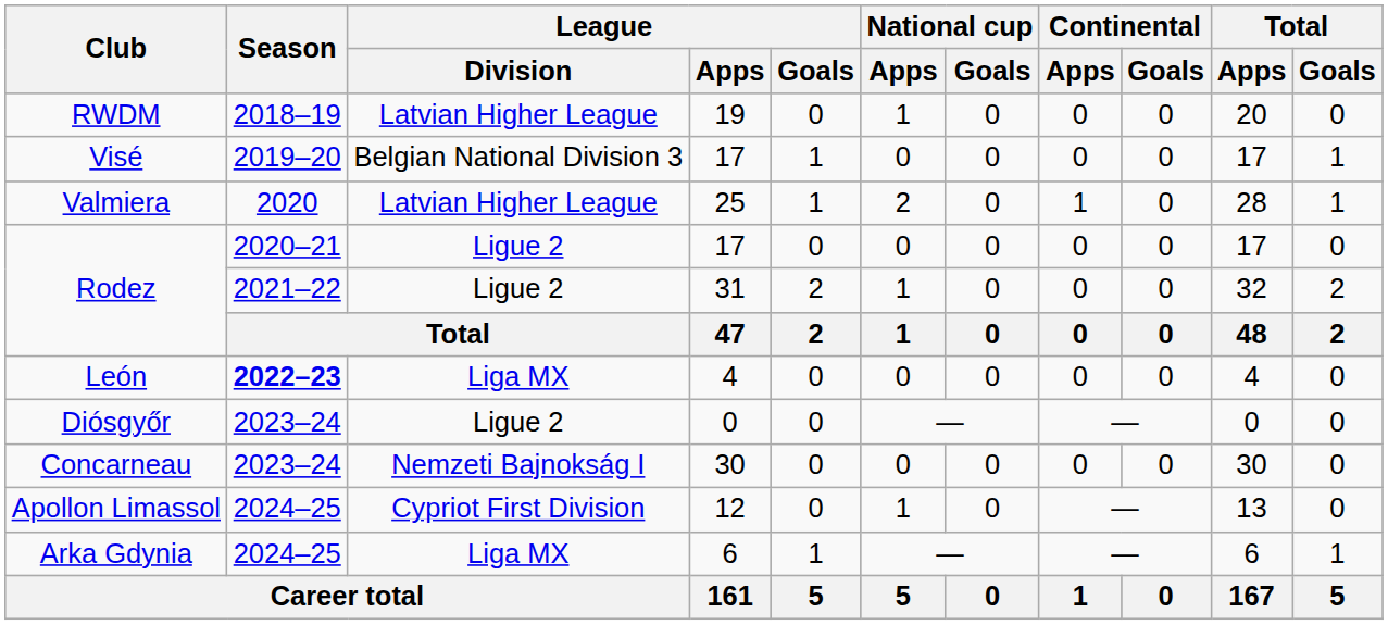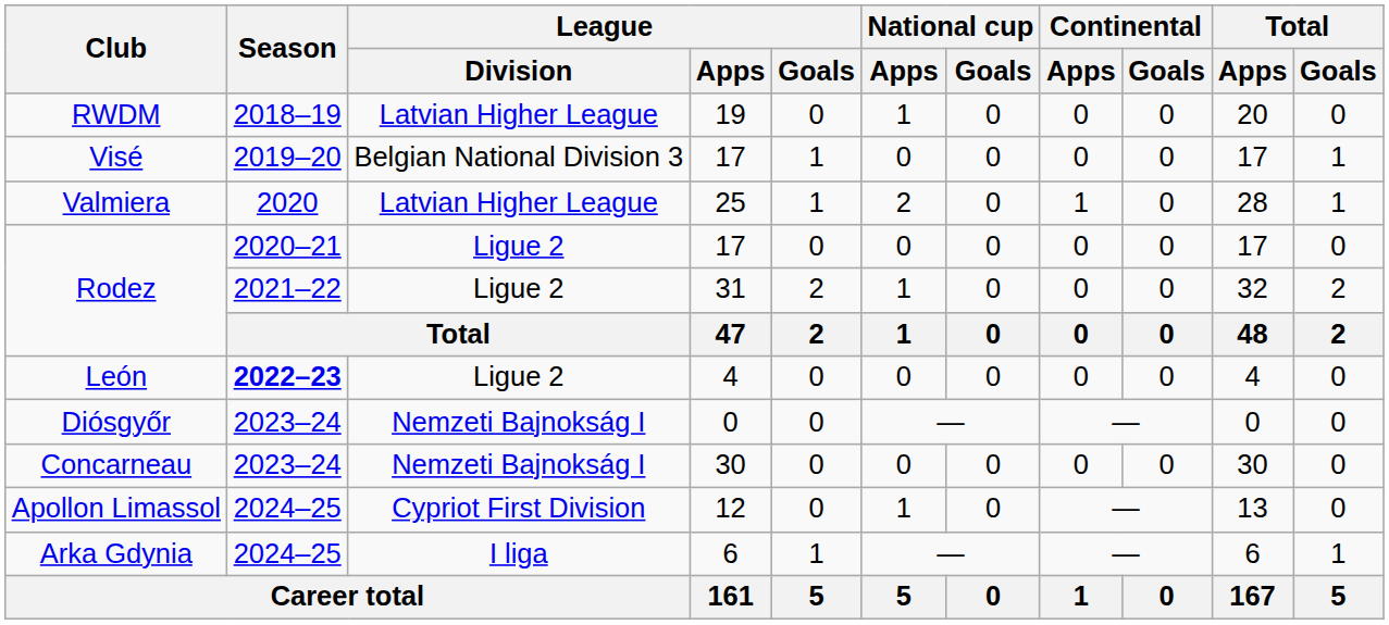 <table class="wikitable" style="text-align: center;">
 <tr>
 <th rowspan="2">Club</th>
 <th rowspan="2">Season</th>
 <th colspan="3">League</th>
 <th colspan="2">National cup</th>
 <th colspan="2">Continental</th>
 <th colspan="2">Total</th>
 </tr>
 <tr>
 <th>Division</th>
 <th>Apps</th>
 <th>Goals</th>
 <th>Apps</th>
 <th>Goals</th>
 <th>Apps</th>
 <th>Goals</th>
 <th>Apps</th>
 <th>Goals</th>
 </tr>
 <tr>
 <td><a href='#'>RWDM</a></td>
 <td><a href='#'>2018–19</a></td>
 <td><a href='#'>Latvian Higher League</a></td>
 <td>19</td>
 <td>0</td>
 <td>1</td>
 <td>0</td>
 <td>0</td>
 <td>0</td>
 <td>20</td>
 <td>0</td>
 </tr>
 <tr>
 <td><a href='#'>Visé</a></td>
 <td><a href='#'>2019–20</a></td>
 <td>Belgian National Division 3</td>
 <td>17</td>
 <td>1</td>
 <td>0</td>
 <td>0</td>
 <td>0</td>
 <td>0</td>
 <td>17</td>
 <td>1</td>
 </tr>
 <tr>
 <td><a href='#'>Valmiera</a></td>
 <td><a href='#'>2020</a></td>
 <td><a href='#'>Latvian Higher League</a></td>
 <td>25</td>
 <td>1</td>
 <td>2</td>
 <td>0</td>
 <td>1</td>
 <td>0</td>
 <td>28</td>
 <td>1</td>
 </tr>
 <tr>
 <td rowspan="3"><a href='#'>Rodez</a></td>
 <td><a href='#'>2020–21</a></td>
 <td><a href='#'>Ligue 2</a></td>
 <td>17</td>
 <td>0</td>
 <td>0</td>
 <td>0</td>
 <td>0</td>
 <td>0</td>
 <td>17</td>
 <td>0</td>
 </tr>
 <tr>
 <td><a href='#'>2021–22</a></td>
 <td>Ligue 2</td>
 <td>31</td>
 <td>2</td>
 <td>1</td>
 <td>0</td>
 <td>0</td>
 <td>0</td>
 <td>32</td>
 <td>2</td>
 </tr>
 <tr>
 <th colspan="2">Total</th>
 <th>47</th>
 <th>2</th>
 <th>1</th>
 <th>0</th>
 <th>0</th>
 <th>0</th>
 <th>48</th>
 <th>2</th>
 </tr>
 <tr>
 <td><a href='#'>León</a></td>
 <td><strong><a href='#'>2022–23</a></strong></td>
-<td><a href='#'>Liga MX</a></td>
+<td>Ligue 2</td>
 <td>4</td>
 <td>0</td>
 <td>0</td>
 <td>0</td>
 <td>0</td>
 <td>0</td>
 <td>4</td>
 <td>0</td>
 </tr>
 <tr>
 <td><a href='#'>Diósgyőr</a></td>
 <td><a href='#'>2023–24</a></td>
-<td>Ligue 2</td>
+<td><a href='#'>Nemzeti Bajnokság I</a></td>
 <td>0</td>
 <td>0</td>
 <td colspan="2">—</td>
 <td colspan="2">—</td>
 <td>0</td>
 <td>0</td>
 </tr>
 <tr>
 <td><a href='#'>Concarneau</a></td>
 <td><a href='#'>2023–24</a></td>
 <td><a href='#'>Nemzeti Bajnokság I</a></td>
 <td>30</td>
 <td>0</td>
 <td>0</td>
 <td>0</td>
 <td>0</td>
 <td>0</td>
 <td>30</td>
 <td>0</td>
 </tr>
 <tr>
 <td><a href='#'>Apollon Limassol</a></td>
 <td><a href='#'>2024–25</a></td>
 <td><a href='#'>Cypriot First Division</a></td>
 <td>12</td>
 <td>0</td>
 <td>1</td>
 <td>0</td>
 <td colspan="2">—</td>
 <td>13</td>
 <td>0</td>
 </tr>
 <tr>
 <td><a href='#'>Arka Gdynia</a></td>
 <td><a href='#'>2024–25</a></td>
-<td><a href='#'>Liga MX</a></td>
+<td><a href='#'>I liga</a></td>
 <td>6</td>
 <td>1</td>
 <td colspan="2">—</td>
 <td colspan="2">—</td>
 <td>6</td>
 <td>1</td>
 </tr>
 <tr>
 <th colspan="3">Career total</th>
 <th>161</th>
 <th>5</th>
 <th>5</th>
 <th>0</th>
 <th>1</th>
 <th>0</th>
 <th>167</th>
 <th>5</th>
 </tr>
 </table>
